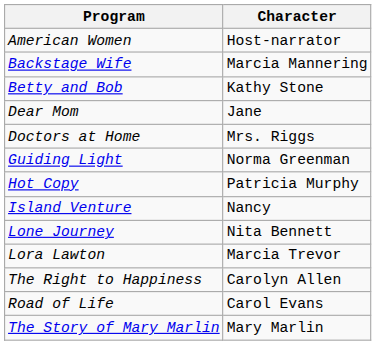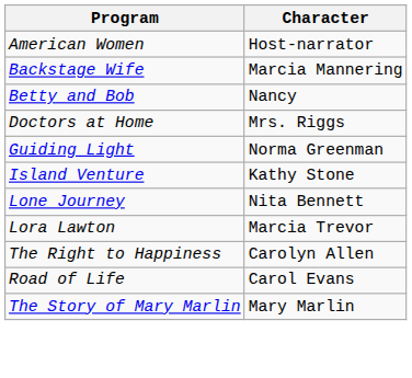 <table class="wikitable">
 <tr>
 <th>Program</th>
 <th>Character</th>
 </tr>
 <tr>
 <td><em>American Women</em></td>
 <td>Host-narrator</td>
 </tr>
 <tr>
 <td><em><a href='#'>Backstage Wife</a></em></td>
 <td>Marcia Mannering</td>
 </tr>
 <tr>
 <td><em><a href='#'>Betty and Bob</a></em></td>
-<td>Kathy Stone</td>
-</tr>
-<tr>
-<td><em>Dear Mom</em></td>
-<td>Jane</td>
+<td>Nancy</td>
 </tr>
 <tr>
 <td><em>Doctors at Home</em></td>
 <td>Mrs. Riggs</td>
 </tr>
 <tr>
 <td><em><a href='#'>Guiding Light</a></em></td>
 <td>Norma Greenman</td>
 </tr>
 <tr>
-<td><em><a href='#'>Hot Copy</a></em></td>
-<td>Patricia Murphy</td>
-</tr>
-<tr>
 <td><em><a href='#'>Island Venture</a></em></td>
-<td>Nancy</td>
+<td>Kathy Stone</td>
 </tr>
 <tr>
 <td><em><a href='#'> Lone Journey</a></em></td>
 <td>Nita Bennett</td>
 </tr>
 <tr>
 <td><em>Lora Lawton</em></td>
 <td>Marcia Trevor</td>
 </tr>
 <tr>
 <td><em>The Right to Happiness</em></td>
 <td>Carolyn Allen</td>
 </tr>
 <tr>
 <td><em>Road of Life</em></td>
 <td>Carol Evans</td>
 </tr>
 <tr>
 <td><em><a href='#'>The Story of Mary Marlin</a></em></td>
 <td>Mary Marlin </td>
 </tr>
 </table>
